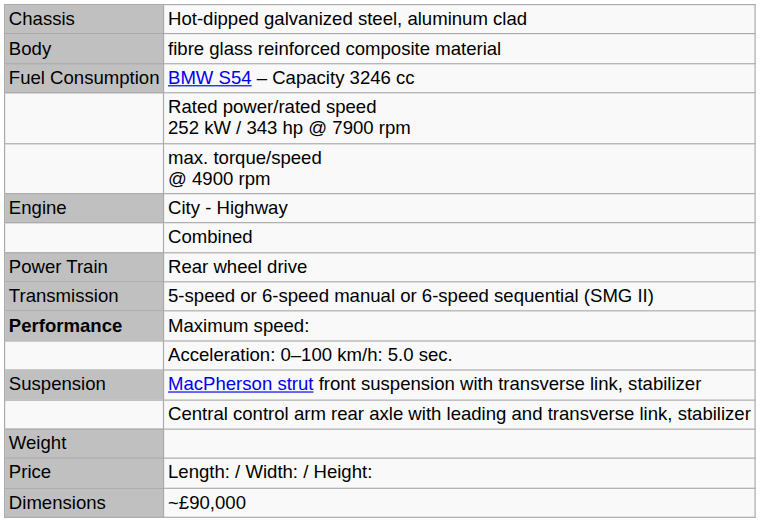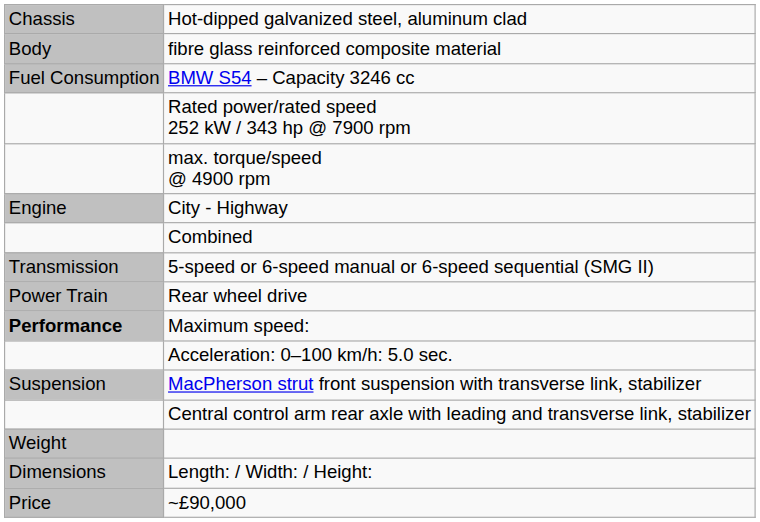 <table class="wikitable">
 <tr>
 <td style="background:silver">Chassis</td>
 <td>Hot-dipped galvanized steel, aluminum clad</td>
 </tr>
 <tr>
 <td style="background:silver">Body</td>
 <td>fibre glass reinforced composite material</td>
 </tr>
 <tr>
 <td style="background:silver">Fuel Consumption</td>
 <td><a href='#'>BMW S54</a> – Capacity 3246 cc</td>
 </tr>
 <tr>
 <td></td>
 <td>Rated power/rated speed<br>252 kW / 343 hp @ 7900 rpm</td>
 </tr>
 <tr>
 <td></td>
 <td>max. torque/speed<br> @ 4900 rpm</td>
 </tr>
 <tr>
 <td style="background:silver">Engine</td>
 <td>City  - Highway </td>
 </tr>
 <tr>
 <td></td>
 <td>Combined </td>
 </tr>
 <tr>
+<td style="background:silver">Transmission</td>
+<td>5-speed or 6-speed manual or 6-speed sequential (SMG II)</td>
+</tr>
+<tr>
 <td style="background:silver">Power Train</td>
 <td>Rear wheel drive</td>
-</tr>
-<tr>
-<td style="background:silver">Transmission</td>
-<td>5-speed or 6-speed manual or 6-speed sequential (SMG II)</td>
 </tr>
 <tr>
 <td style="background:silver"><strong>Performance</strong></td>
 <td>Maximum speed: </td>
 </tr>
 <tr>
 <td></td>
 <td>Acceleration: 0–100 km/h: 5.0 sec.</td>
 </tr>
 <tr>
 <td style="background:silver">Suspension</td>
 <td><a href='#'>MacPherson strut</a> front suspension with transverse link, stabilizer</td>
 </tr>
 <tr>
 <td></td>
 <td>Central control arm rear axle with leading and transverse link, stabilizer</td>
 </tr>
 <tr>
 <td style="background:silver">Weight</td>
 <td></td>
 </tr>
 <tr>
-<td style="background:silver">Price</td>
+<td style="background:silver">Dimensions</td>
 <td>Length:  / Width:  / Height: </td>
 </tr>
 <tr>
-<td style="background:silver">Dimensions</td>
+<td style="background:silver">Price</td>
 <td>~£90,000</td>
 </tr>
 </table>
